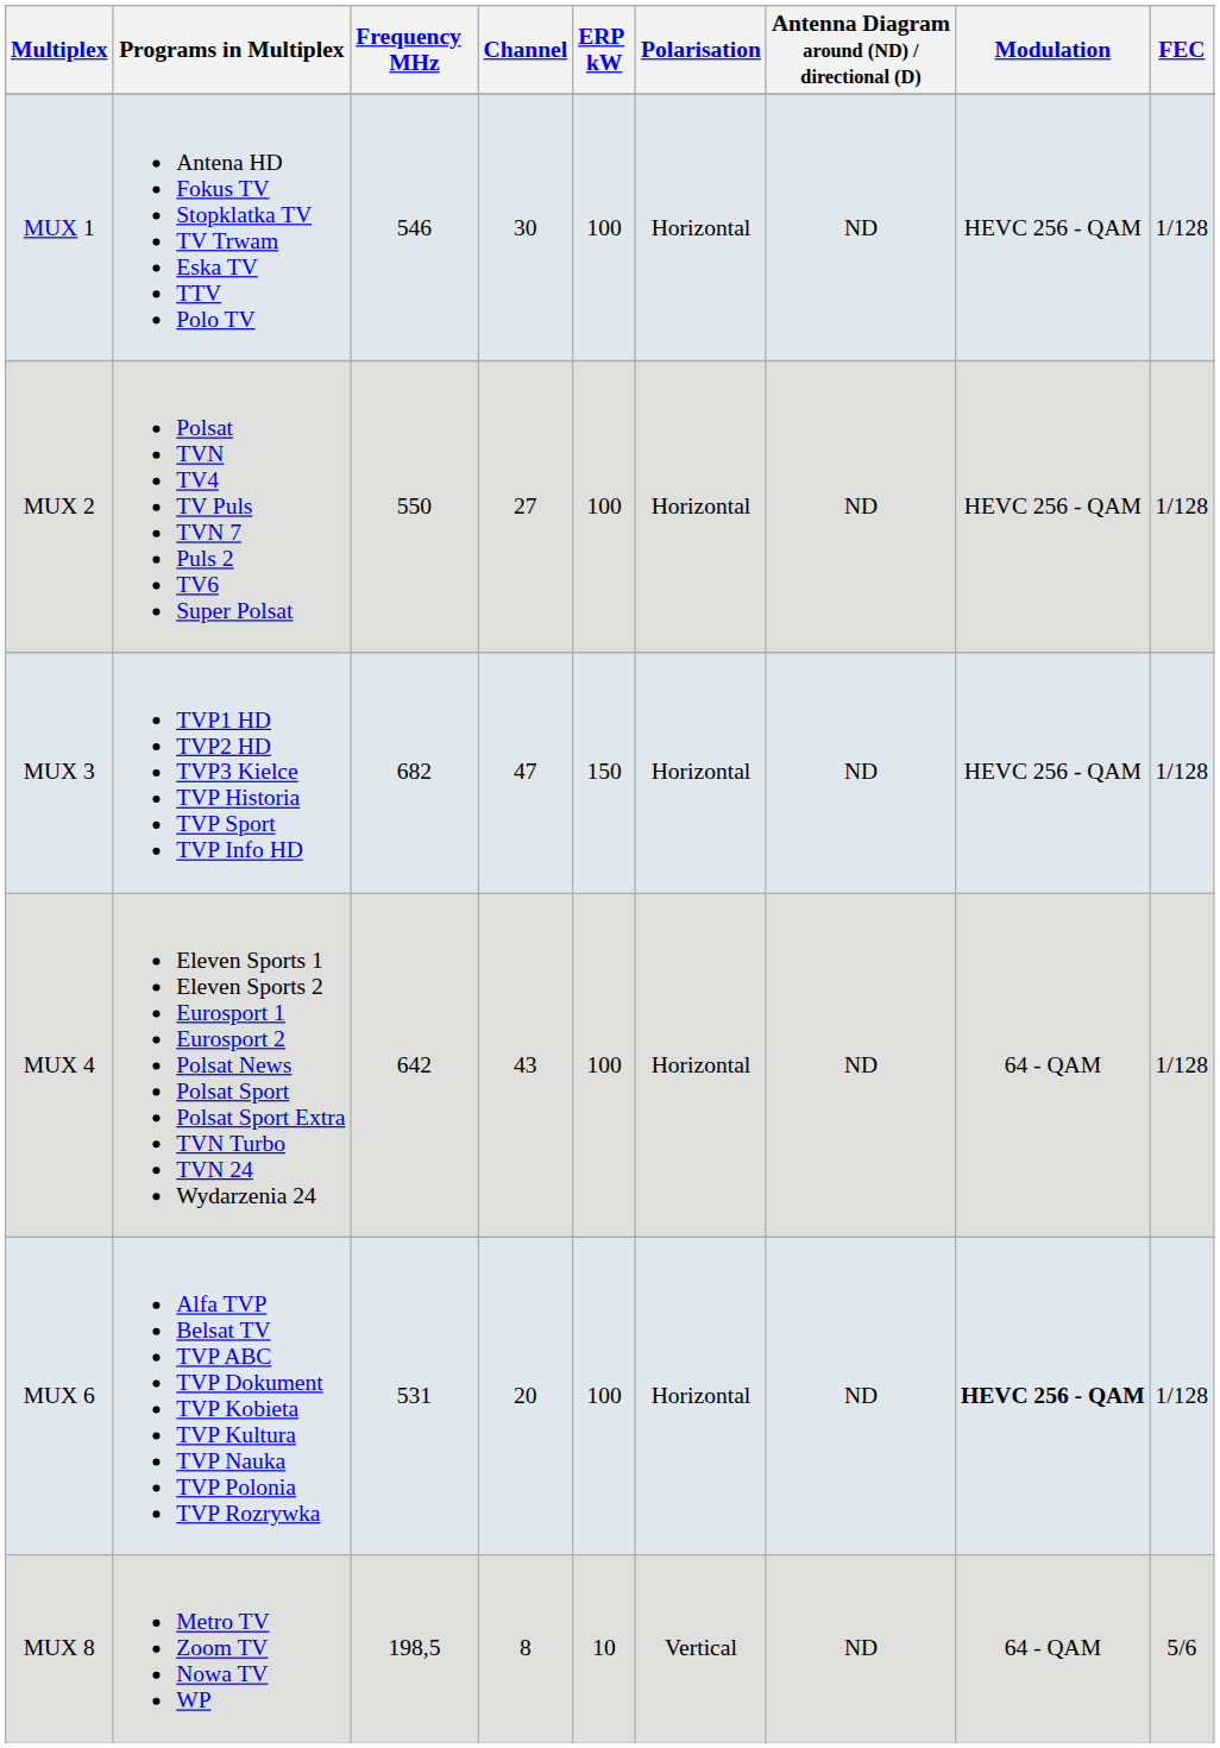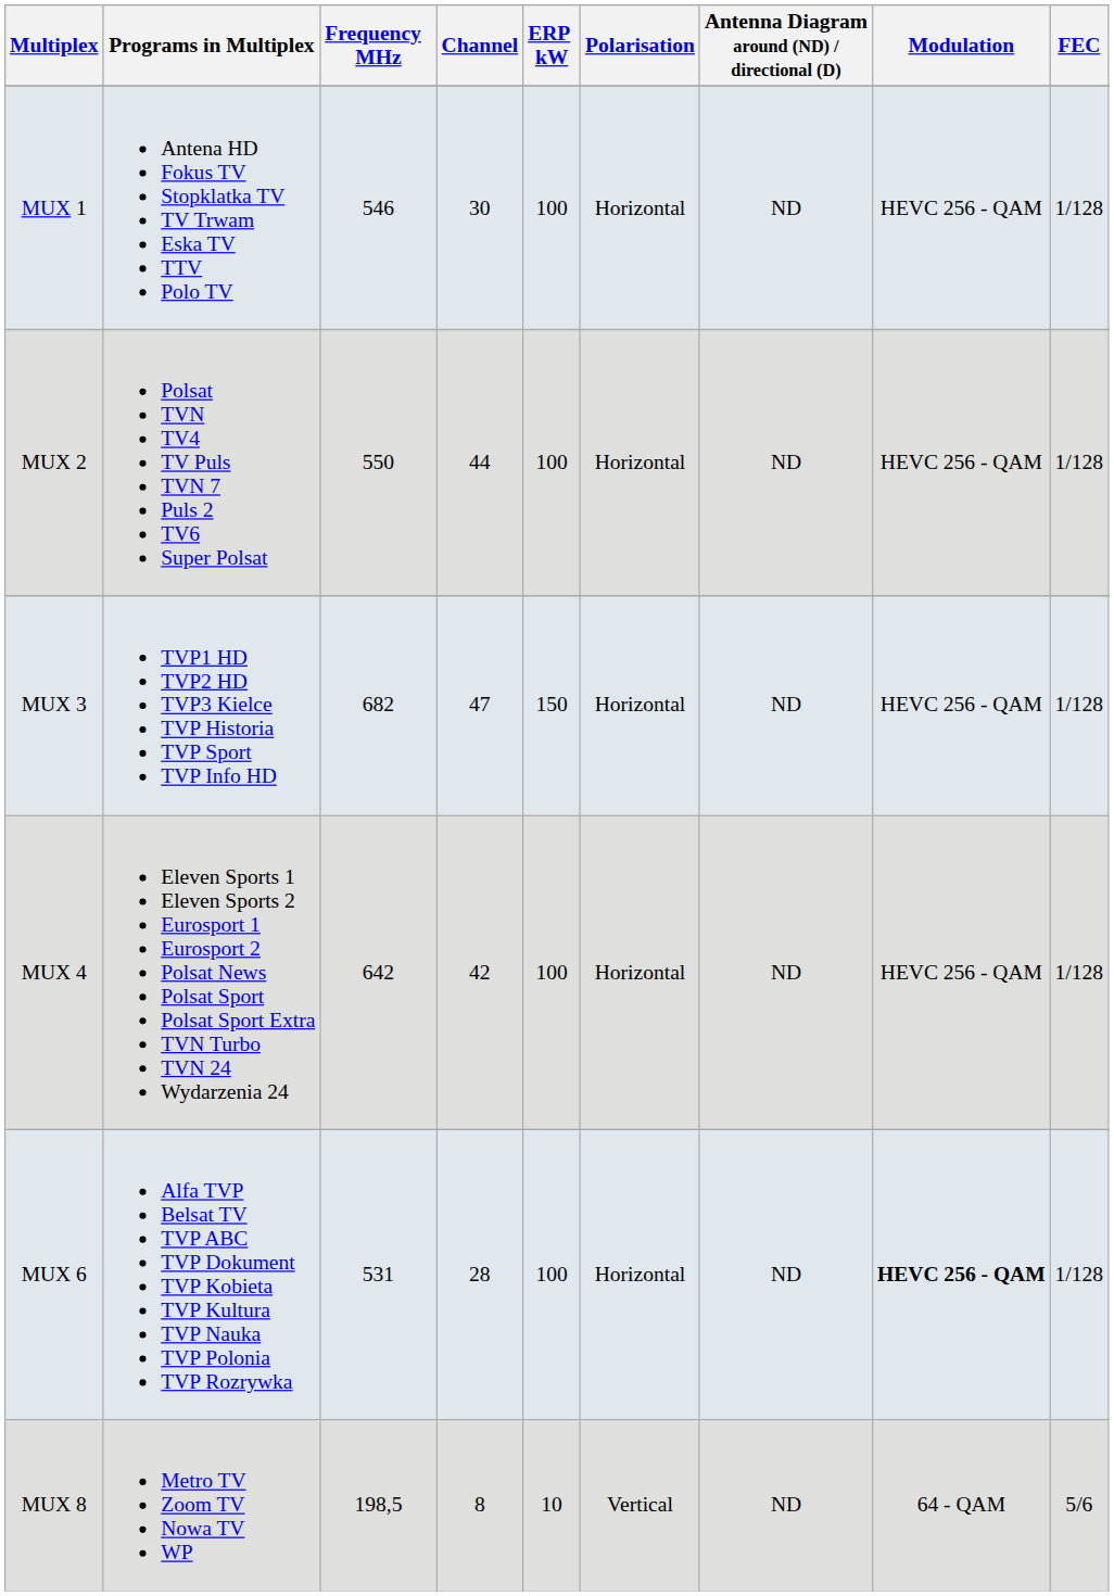 <table class="wikitable"|width="100%">
 <tr style="background:#cccc99;">
 <th><a href='#'>Multiplex</a></th>
 <th>Programs in Multiplex</th>
 <th><a href='#'>Frequency</a>  <br><a href='#'>MHz</a></th>
 <th><a href='#'>Channel</a></th>
 <th><a href='#'>ERP</a> <br><a href='#'>kW</a></th>
 <th><a href='#'>Polarisation</a></th>
 <th>Antenna Diagram<br><small>around (ND) /<br>directional (D)</small></th>
 <th><a href='#'>Modulation</a></th>
 <th><a href='#'>FEC</a></th>
 </tr>
 <tr align="center">
 </tr>
 <tr style="background:#E0E8EE;">
 <td align="center"><a href='#'>MUX</a> 1</td>
 <td><br><ul><li>Antena HD</li><li><a href='#'>Fokus TV</a></li><li><a href='#'>Stopklatka TV</a></li><li><a href='#'>TV Trwam</a></li><li><a href='#'>Eska TV</a></li><li><a href='#'>TTV</a></li><li><a href='#'>Polo TV</a></li></ul></td>
 <td align="center">546</td>
 <td align="center">30</td>
 <td align="center">100</td>
 <td align="center">Horizontal</td>
 <td align="center">ND</td>
 <td align="center">HEVC 256 - QAM</td>
 <td align="center">1/128</td>
 </tr>
 <tr align="center">
 </tr>
 <tr style="background:#dfdfdd;">
 <td align="center">MUX 2</td>
 <td><br><ul><li><a href='#'>Polsat</a></li><li><a href='#'>TVN</a></li><li><a href='#'>TV4</a></li><li><a href='#'>TV Puls</a></li><li><a href='#'>TVN 7</a></li><li><a href='#'>Puls 2</a></li><li><a href='#'>TV6</a></li><li><a href='#'>Super Polsat</a></li></ul></td>
 <td align="center">550</td>
-<td align="center">27</td>
+<td align="center">44</td>
 <td align="center">100</td>
 <td align="center">Horizontal</td>
 <td align="center">ND</td>
 <td align="center">HEVC 256 - QAM</td>
 <td align="center">1/128</td>
 </tr>
 <tr align="center">
 </tr>
 <tr style="background:#E0E8EE;">
 <td align="center">MUX 3</td>
 <td><br><ul><li><a href='#'>TVP1 HD</a></li><li><a href='#'>TVP2 HD</a></li><li><a href='#'>TVP3 Kielce</a></li><li><a href='#'>TVP Historia</a></li><li><a href='#'>TVP Sport</a></li><li><a href='#'>TVP Info HD</a></li></ul></td>
 <td align="center">682</td>
 <td align="center">47</td>
 <td align="center">150</td>
 <td align="center">Horizontal</td>
 <td align="center">ND</td>
 <td align="center">HEVC 256 - QAM</td>
 <td align="center">1/128</td>
 </tr>
 <tr style="background:#dfdfdd;">
 <td align="center">MUX 4</td>
 <td><br><ul><li>Eleven Sports 1</li><li>Eleven Sports 2</li><li><a href='#'>Eurosport 1</a></li><li><a href='#'>Eurosport 2</a></li><li><a href='#'>Polsat News</a></li><li><a href='#'>Polsat Sport</a></li><li><a href='#'>Polsat Sport Extra</a></li><li><a href='#'>TVN Turbo</a></li><li><a href='#'>TVN 24</a></li><li>Wydarzenia 24</li></ul></td>
 <td align="center">642</td>
-<td align="center">43</td>
+<td align="center">42</td>
 <td align="center">100</td>
 <td align="center">Horizontal</td>
 <td align="center">ND</td>
-<td align="center">64 - QAM</td>
+<td align="center">HEVC 256 - QAM</td>
 <td align="center">1/128</td>
 </tr>
 <tr align="center">
 </tr>
 <tr style="background:#E0E8EE;">
 <td align="center">MUX 6</td>
 <td><br><ul><li><a href='#'>Alfa TVP</a></li><li><a href='#'>Belsat TV</a></li><li><a href='#'>TVP ABC</a></li><li><a href='#'>TVP Dokument</a></li><li><a href='#'>TVP Kobieta</a></li><li><a href='#'>TVP Kultura</a></li><li><a href='#'>TVP Nauka</a></li><li><a href='#'>TVP Polonia</a></li><li><a href='#'>TVP Rozrywka</a></li></ul></td>
 <td align="center">531</td>
-<td align="center">20</td>
+<td align="center">28</td>
 <td align="center">100</td>
 <td align="center">Horizontal</td>
 <td align="center">ND</td>
 <td align="center"><strong>HEVC 256 - QAM</strong></td>
 <td align="center">1/128</td>
 </tr>
 <tr style="background:#dfdfdd;">
 <td align="center">MUX 8</td>
 <td><br><ul><li><a href='#'>Metro TV</a></li><li><a href='#'>Zoom TV</a></li><li><a href='#'>Nowa TV</a></li><li><a href='#'>WP</a></li></ul></td>
 <td align="center">198,5</td>
 <td align="center">8</td>
 <td align="center">10</td>
 <td align="center">Vertical</td>
 <td align="center">ND</td>
 <td align="center">64 - QAM</td>
 <td align="center">5/6</td>
 </tr>
 </table>
